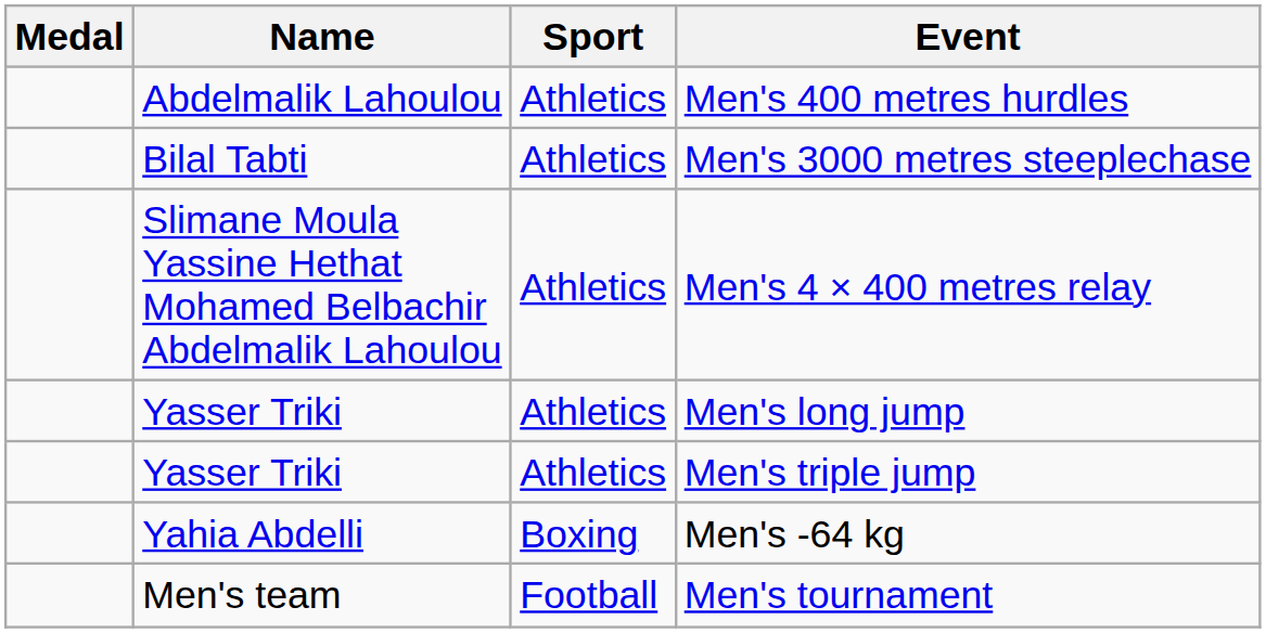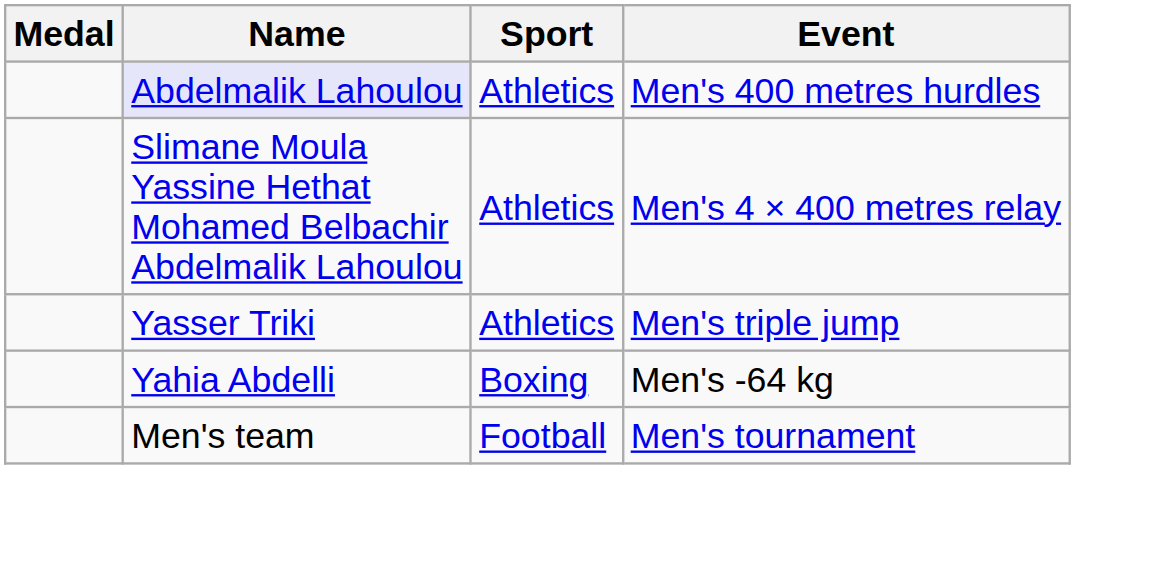 <table class="wikitable sortable" style="font-size: 95%;">
 <tr>
 <th>Medal</th>
 <th>Name</th>
 <th>Sport</th>
 <th>Event</th>
 </tr>
 <tr>
 <td></td>
-<td><a href='#'>Abdelmalik Lahoulou</a></td>
+<td style="background: lavender;"><a href='#'>Abdelmalik Lahoulou</a></td>
 <td><a href='#'>Athletics</a></td>
 <td><a href='#'>Men's 400 metres hurdles</a></td>
-</tr>
-<tr>
-<td></td>
-<td><a href='#'>Bilal Tabti</a></td>
-<td><a href='#'>Athletics</a></td>
-<td><a href='#'>Men's 3000 metres steeplechase</a></td>
 </tr>
 <tr>
 <td></td>
 <td><a href='#'>Slimane Moula</a><br><a href='#'>Yassine Hethat</a><br><a href='#'>Mohamed Belbachir</a><br><a href='#'>Abdelmalik Lahoulou</a></td>
 <td><a href='#'>Athletics</a></td>
 <td><a href='#'>Men's 4 × 400 metres relay</a></td>
-</tr>
-<tr>
-<td></td>
-<td><a href='#'>Yasser Triki</a></td>
-<td><a href='#'>Athletics</a></td>
-<td><a href='#'>Men's long jump</a></td>
 </tr>
 <tr>
 <td></td>
 <td><a href='#'>Yasser Triki</a></td>
 <td><a href='#'>Athletics</a></td>
 <td><a href='#'>Men's triple jump</a></td>
 </tr>
 <tr>
 <td></td>
 <td><a href='#'>Yahia Abdelli</a></td>
 <td><a href='#'>Boxing</a></td>
 <td>Men's -64 kg</td>
 </tr>
 <tr>
 <td></td>
 <td>Men's team</td>
 <td><a href='#'>Football</a></td>
 <td><a href='#'>Men's tournament</a></td>
 </tr>
 </table>
